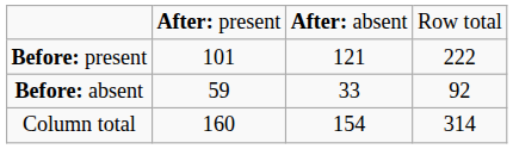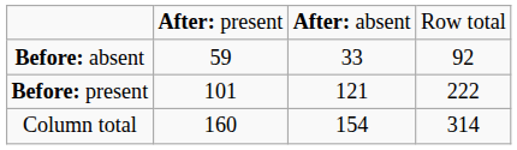 <table class="wikitable" style="text-align:center; margin:1em auto;">
 <tr>
 <td></td>
 <td><strong>After:</strong> present</td>
 <td><strong>After:</strong> absent</td>
 <td>Row total</td>
 </tr>
 <tr>
+<td><strong>Before:</strong> absent</td>
+<td>59</td>
+<td>33</td>
+<td>92</td>
+</tr>
+<tr>
 <td><strong>Before:</strong> present</td>
 <td>101</td>
 <td>121</td>
 <td>222</td>
-</tr>
-<tr>
-<td><strong>Before:</strong> absent</td>
-<td>59</td>
-<td>33</td>
-<td>92</td>
 </tr>
 <tr>
 <td>Column total</td>
 <td>160</td>
 <td>154</td>
 <td>314</td>
 </tr>
 </table>
